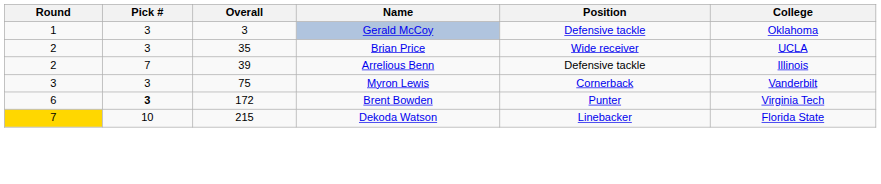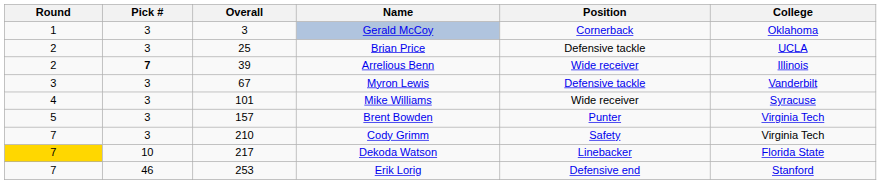 <table class="wikitable sortable sortable" style="width: 100%; text-align:center">
 <tr>
 <th>Round</th>
 <th>Pick #</th>
 <th>Overall</th>
 <th>Name</th>
 <th>Position</th>
 <th>College</th>
 </tr>
 <tr>
 <td>1</td>
 <td>3</td>
 <td>3</td>
 <td bgcolor=lightsteelblue><a href='#'>Gerald McCoy</a></td>
-<td><a href='#'>Defensive tackle</a></td>
+<td><a href='#'>Cornerback</a></td>
 <td><a href='#'>Oklahoma</a></td>
 </tr>
 <tr>
 <td>2</td>
 <td>3</td>
-<td>35</td>
+<td>25</td>
 <td><a href='#'>Brian Price</a></td>
-<td><a href='#'>Wide receiver</a></td>
+<td>Defensive tackle</td>
 <td><a href='#'>UCLA</a></td>
 </tr>
 <tr>
 <td>2</td>
-<td>7</td>
+<td><strong>7</strong></td>
 <td>39</td>
 <td><a href='#'>Arrelious Benn</a></td>
-<td>Defensive tackle</td>
+<td><a href='#'>Wide receiver</a></td>
 <td><a href='#'>Illinois</a></td>
 </tr>
 <tr>
 <td>3</td>
 <td>3</td>
-<td>75</td>
+<td>67</td>
 <td><a href='#'>Myron Lewis</a></td>
-<td><a href='#'>Cornerback</a></td>
+<td><a href='#'>Defensive tackle</a></td>
 <td><a href='#'>Vanderbilt</a></td>
 </tr>
 <tr>
-<td>6</td>
-<td><strong>3</strong></td>
-<td>172</td>
+<td>4</td>
+<td>3</td>
+<td>101</td>
+<td><a href='#'>Mike Williams</a></td>
+<td>Wide receiver</td>
+<td><a href='#'>Syracuse</a></td>
+</tr>
+<tr>
+<td>5</td>
+<td>3</td>
+<td>157</td>
 <td><a href='#'>Brent Bowden</a></td>
 <td><a href='#'>Punter</a></td>
 <td><a href='#'>Virginia Tech</a></td>
 </tr>
 <tr>
+<td>7</td>
+<td>3</td>
+<td>210</td>
+<td><a href='#'>Cody Grimm</a></td>
+<td><a href='#'>Safety</a></td>
+<td>Virginia Tech</td>
+</tr>
+<tr>
 <td style="background: gold;">7</td>
 <td>10</td>
-<td>215</td>
+<td>217</td>
 <td><a href='#'>Dekoda Watson</a></td>
 <td><a href='#'>Linebacker</a></td>
 <td><a href='#'>Florida State</a></td>
 </tr>
+<tr>
+<td>7</td>
+<td>46</td>
+<td>253</td>
+<td><a href='#'>Erik Lorig</a></td>
+<td><a href='#'>Defensive end</a></td>
+<td><a href='#'>Stanford</a></td>
+</tr>
 </table>
